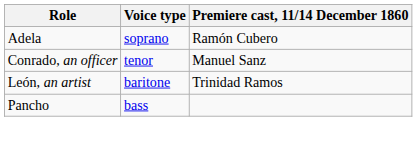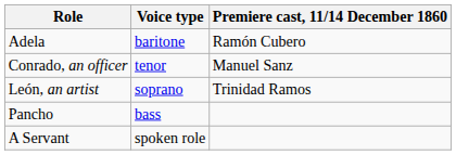 <table class="wikitable">
 <tr>
 <th>Role</th>
 <th>Voice type</th>
 <th>Premiere cast, 11/14 December 1860</th>
 </tr>
 <tr>
 <td>Adela</td>
-<td><a href='#'>soprano</a></td>
+<td><a href='#'>baritone</a></td>
 <td>Ramón Cubero</td>
 </tr>
 <tr>
 <td>Conrado, <em>an officer</em></td>
 <td><a href='#'>tenor</a></td>
 <td>Manuel Sanz</td>
 </tr>
 <tr>
 <td>León, <em>an artist</em></td>
-<td><a href='#'>baritone</a></td>
+<td><a href='#'>soprano</a></td>
 <td>Trinidad Ramos</td>
 </tr>
 <tr>
 <td>Pancho</td>
 <td><a href='#'>bass</a></td>
 <td></td>
 </tr>
+<tr>
+<td>A Servant</td>
+<td>spoken role</td>
+<td></td>
+</tr>
 </table>
